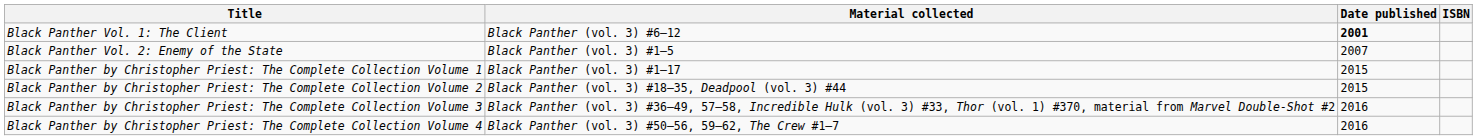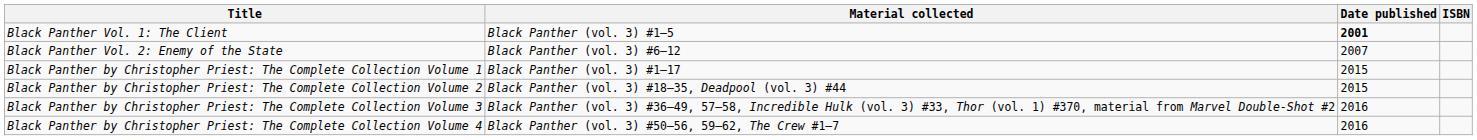 <table class="wikitable sortable">
 <tr>
 <th>Title</th>
 <th>Material collected</th>
 <th>Date published</th>
 <th>ISBN</th>
 </tr>
 <tr>
 <td><em>Black Panther Vol. 1: The Client</em></td>
-<td><em>Black Panther</em> (vol. 3) #6–12</td>
+<td><em>Black Panther</em> (vol. 3) #1–5</td>
 <td><strong>2001</strong></td>
 <td></td>
 </tr>
 <tr>
 <td><em>Black Panther Vol. 2: Enemy of the State</em></td>
-<td><em>Black Panther</em> (vol. 3) #1–5</td>
+<td><em>Black Panther</em> (vol. 3) #6–12</td>
 <td>2007</td>
 <td></td>
 </tr>
 <tr>
 <td><em>Black Panther by Christopher Priest: The Complete Collection Volume 1</em></td>
 <td><em>Black Panther</em> (vol. 3) #1–17</td>
 <td>2015</td>
 <td></td>
 </tr>
 <tr>
 <td><em>Black Panther by Christopher Priest: The Complete Collection Volume 2</em></td>
 <td><em>Black Panther</em> (vol. 3) #18–35, <em>Deadpool</em> (vol. 3) #44</td>
 <td>2015</td>
 <td></td>
 </tr>
 <tr>
 <td><em>Black Panther by Christopher Priest: The Complete Collection Volume 3</em></td>
 <td><em>Black Panther</em> (vol. 3) #36–49, 57–58, <em>Incredible Hulk</em> (vol. 3) #33, <em>Thor</em> (vol. 1) #370, material from <em>Marvel Double-Shot</em> #2</td>
 <td>2016</td>
 <td></td>
 </tr>
 <tr>
 <td><em>Black Panther by Christopher Priest: The Complete Collection Volume 4</em></td>
 <td><em>Black Panther</em> (vol. 3) #50–56, 59–62, <em>The Crew</em> #1–7</td>
 <td>2016</td>
 <td></td>
 </tr>
 </table>
